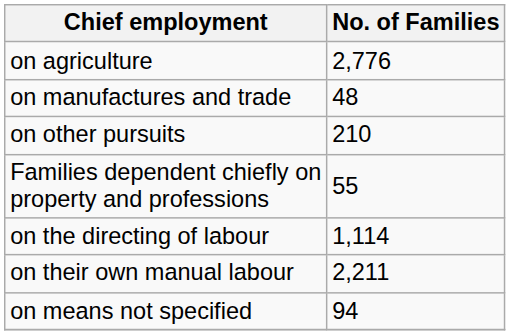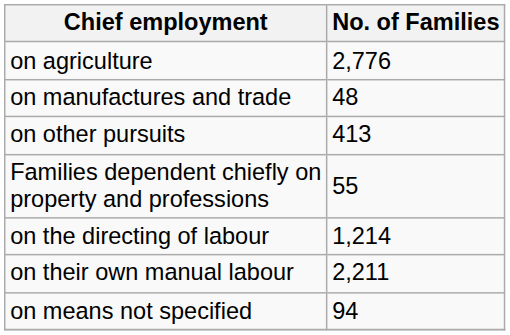 <table class="wikitable">
 <tr>
 <th>Chief employment</th>
 <th>No. of Families</th>
 </tr>
 <tr>
 <td>on agriculture</td>
 <td>2,776</td>
 </tr>
 <tr>
 <td>on manufactures and trade</td>
 <td>48</td>
 </tr>
 <tr>
 <td>on other pursuits</td>
-<td>210</td>
+<td>413</td>
 </tr>
 <tr>
 <td>Families dependent chiefly on<br> property and professions</td>
 <td>55</td>
 </tr>
 <tr>
 <td>on the directing of labour</td>
-<td>1,114</td>
+<td>1,214</td>
 </tr>
 <tr>
 <td>on their own manual labour</td>
 <td>2,211</td>
 </tr>
 <tr>
 <td>on means not specified</td>
 <td>94</td>
 </tr>
 <tr>
 </tr>
 </table>
